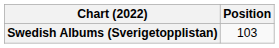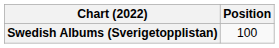 <table class="wikitable plainrowheaders">
 <tr>
 <th>Chart (2022)</th>
 <th>Position</th>
 </tr>
 <tr>
 <th scope="row">Swedish Albums (Sverigetopplistan)</th>
-<td align="center">103</td>
+<td align="center">100</td>
 </tr>
 </table>
